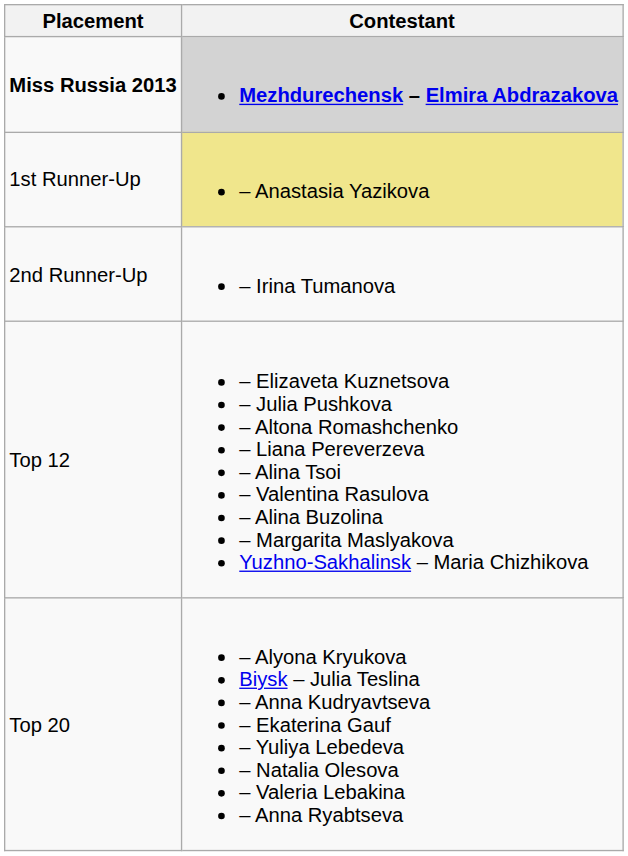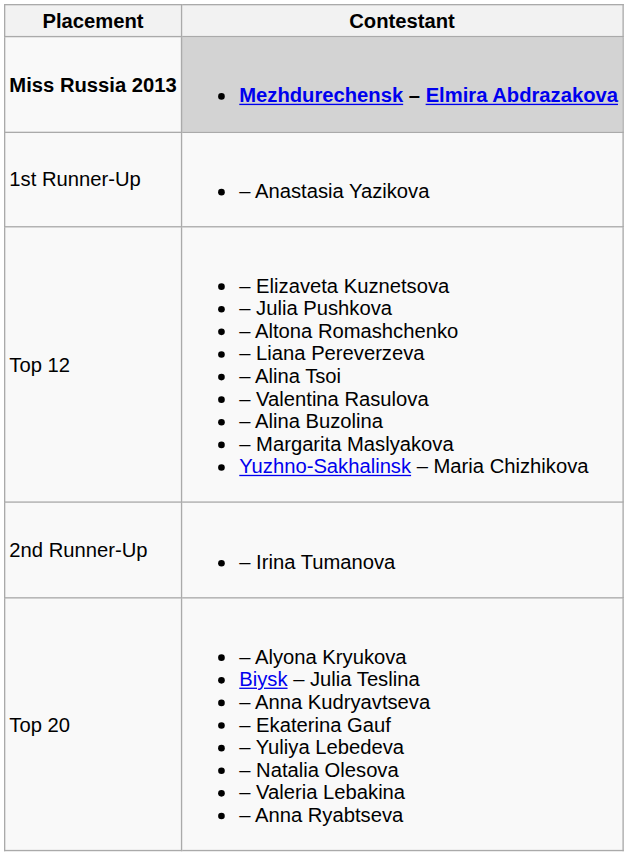 <table class="wikitable sortable" style="font-size: 95%;">
 <tr>
 <th>Placement</th>
 <th>Contestant</th>
 </tr>
 <tr>
 <td><strong> Miss Russia 2013</strong></td>
 <td style="background: lightgrey;"><br><ul><li> <strong><a href='#'>Mezhdurechensk</a> – <a href='#'>Elmira Abdrazakova</a></strong></li></ul></td>
 </tr>
 <tr>
 <td>1st Runner-Up</td>
-<td style="background: khaki;"><br><ul><li> – Anastasia Yazikova</li></ul></td>
+<td><br><ul><li> – Anastasia Yazikova</li></ul></td>
+</tr>
+<tr>
+<td>Top 12</td>
+<td><br><ul><li> – Elizaveta Kuznetsova</li><li> – Julia Pushkova</li><li> – Altona Romashchenko</li><li> – Liana Pereverzeva</li><li> – Alina Tsoi</li><li> – Valentina Rasulova</li><li> – Alina Buzolina</li><li> – Margarita Maslyakova</li><li>  <a href='#'>Yuzhno-Sakhalinsk</a> – Maria Chizhikova</li></ul></td>
 </tr>
 <tr>
 <td>2nd Runner-Up</td>
 <td><br><ul><li> – Irina Tumanova</li></ul></td>
 </tr>
 <tr>
-<td>Top 12</td>
-<td><br><ul><li> – Elizaveta Kuznetsova</li><li> – Julia Pushkova</li><li> – Altona Romashchenko</li><li> – Liana Pereverzeva</li><li> – Alina Tsoi</li><li> – Valentina Rasulova</li><li> – Alina Buzolina</li><li> – Margarita Maslyakova</li><li>  <a href='#'>Yuzhno-Sakhalinsk</a> – Maria Chizhikova</li></ul></td>
-</tr>
-<tr>
 <td>Top 20</td>
 <td><br><ul><li> – Alyona Kryukova</li><li><a href='#'>Biysk</a> – Julia Teslina</li><li> – Anna Kudryavtseva</li><li> – Ekaterina Gauf</li><li> – Yuliya Lebedeva</li><li> – Natalia Olesova</li><li> – Valeria Lebakina</li><li> – Anna Ryabtseva</li></ul></td>
 </tr>
 </table>
